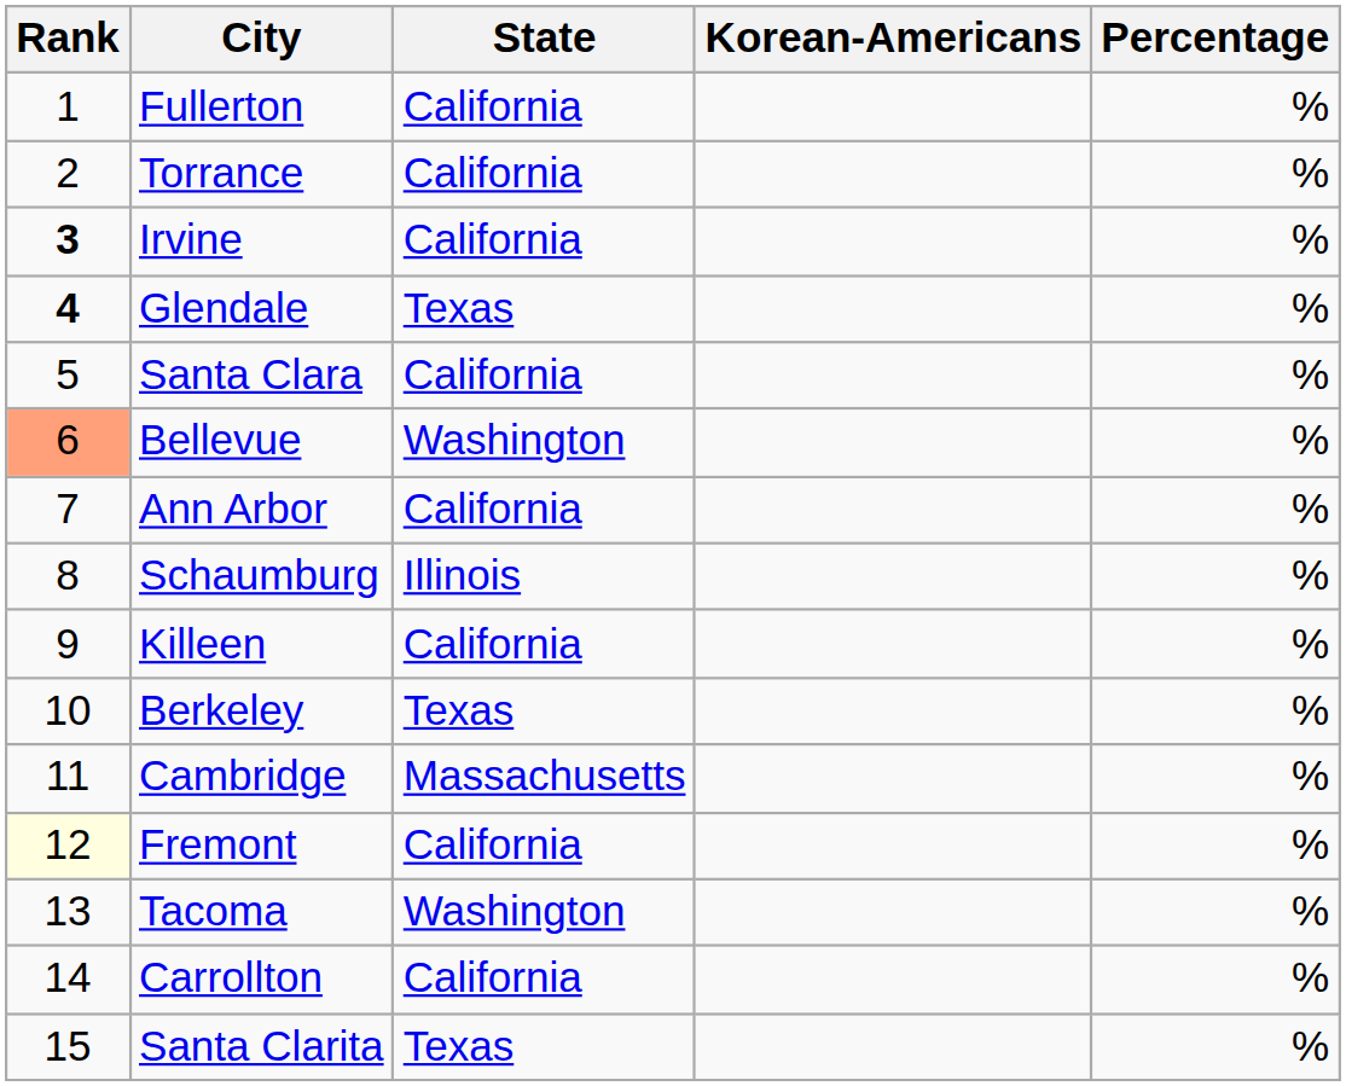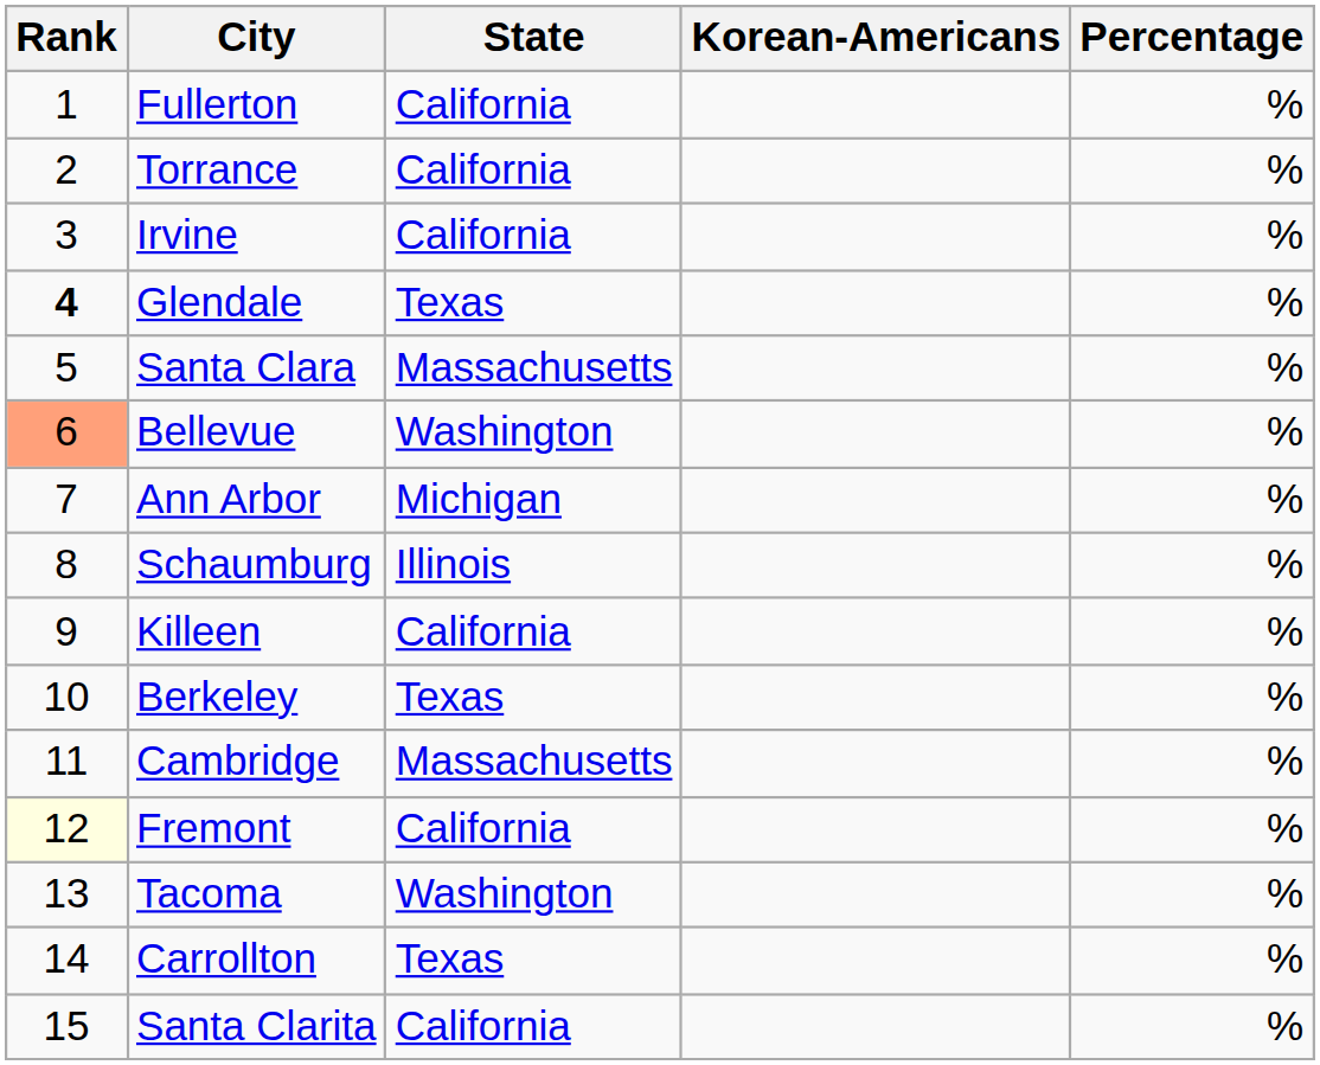 <table class="wikitable sortable">
 <tr>
 <th>Rank</th>
 <th>City</th>
 <th>State</th>
 <th>Korean-Americans</th>
 <th>Percentage</th>
 </tr>
 <tr>
 <td align=center>1</td>
 <td><a href='#'>Fullerton</a></td>
 <td><a href='#'>California</a></td>
 <td align=right></td>
 <td align=right>%</td>
 </tr>
 <tr>
 <td align=center>2</td>
 <td><a href='#'>Torrance</a></td>
 <td><a href='#'>California</a></td>
 <td align=right></td>
 <td align=right>%</td>
 </tr>
 <tr>
-<td align=center><strong>3</strong></td>
+<td align=center>3</td>
 <td><a href='#'>Irvine</a></td>
 <td><a href='#'>California</a></td>
 <td align=right></td>
 <td align=right>%</td>
 </tr>
 <tr>
 <td align=center><strong>4</strong></td>
 <td><a href='#'>Glendale</a></td>
 <td><a href='#'>Texas</a></td>
 <td align=right></td>
 <td align=right>%</td>
 </tr>
 <tr>
 <td align=center>5</td>
 <td><a href='#'>Santa Clara</a></td>
-<td><a href='#'>California</a></td>
+<td><a href='#'>Massachusetts</a></td>
 <td align=right></td>
 <td align=right>%</td>
 </tr>
 <tr>
 <td align=center style="background: lightsalmon;">6</td>
 <td><a href='#'>Bellevue</a></td>
 <td><a href='#'>Washington</a></td>
 <td align=right></td>
 <td align=right>%</td>
 </tr>
 <tr>
 <td align=center>7</td>
 <td><a href='#'>Ann Arbor</a></td>
-<td><a href='#'>California</a></td>
+<td><a href='#'>Michigan</a></td>
 <td align=right></td>
 <td align=right>%</td>
 </tr>
 <tr>
 <td align=center>8</td>
 <td><a href='#'>Schaumburg</a></td>
 <td><a href='#'>Illinois</a></td>
 <td align=right></td>
 <td align=right>%</td>
 </tr>
 <tr>
 <td align=center>9</td>
 <td><a href='#'>Killeen</a></td>
 <td><a href='#'>California</a></td>
 <td align=right></td>
 <td align=right>%</td>
 </tr>
 <tr>
 <td align=center>10</td>
 <td><a href='#'>Berkeley</a></td>
 <td><a href='#'>Texas</a></td>
 <td align=right></td>
 <td align=right>%</td>
 </tr>
 <tr>
 <td align=center>11</td>
 <td><a href='#'>Cambridge</a></td>
 <td><a href='#'>Massachusetts</a></td>
 <td align=right></td>
 <td align=right>%</td>
 </tr>
 <tr>
 <td align=center style="background: lightyellow;">12</td>
 <td><a href='#'>Fremont</a></td>
 <td><a href='#'>California</a></td>
 <td align=right></td>
 <td align=right>%</td>
 </tr>
 <tr>
 <td align=center>13</td>
 <td><a href='#'>Tacoma</a></td>
 <td><a href='#'>Washington</a></td>
 <td align=right></td>
 <td align=right>%</td>
 </tr>
 <tr>
 <td align=center>14</td>
 <td><a href='#'>Carrollton</a></td>
-<td><a href='#'>California</a></td>
+<td><a href='#'>Texas</a></td>
 <td align=right></td>
 <td align=right>%</td>
 </tr>
 <tr>
 <td align=center>15</td>
 <td><a href='#'>Santa Clarita</a></td>
-<td><a href='#'>Texas</a></td>
+<td><a href='#'>California</a></td>
 <td align=right></td>
 <td align=right>%</td>
 </tr>
 <tr>
 </tr>
 </table>
